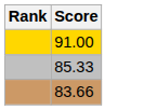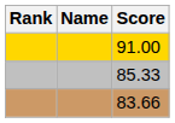 <table class="wikitable">
 <tr>
 <th>Rank</th>
+<th>Name</th>
 <th>Score</th>
 </tr>
 <tr style="background:gold;">
+<td></td>
 <td></td>
 <td>91.00</td>
 </tr>
 <tr style="background:silver;">
 <td></td>
+<td></td>
 <td>85.33</td>
 </tr>
 <tr style="background:#CC9966;">
 <td></td>
+<td></td>
 <td>83.66</td>
 </tr>
 </table>
